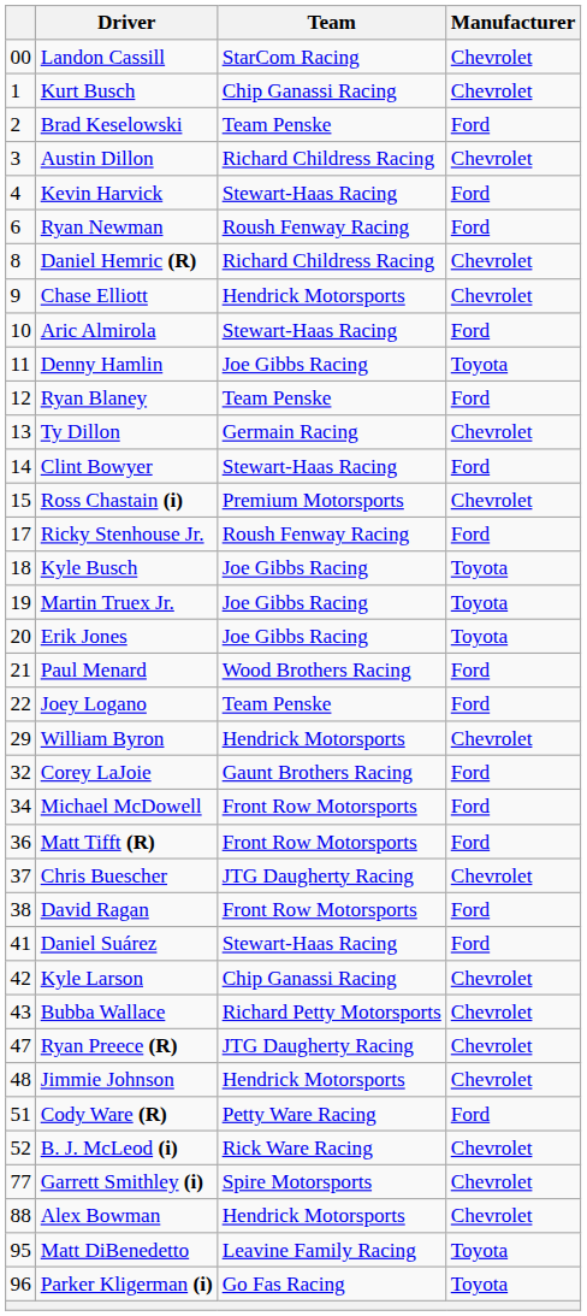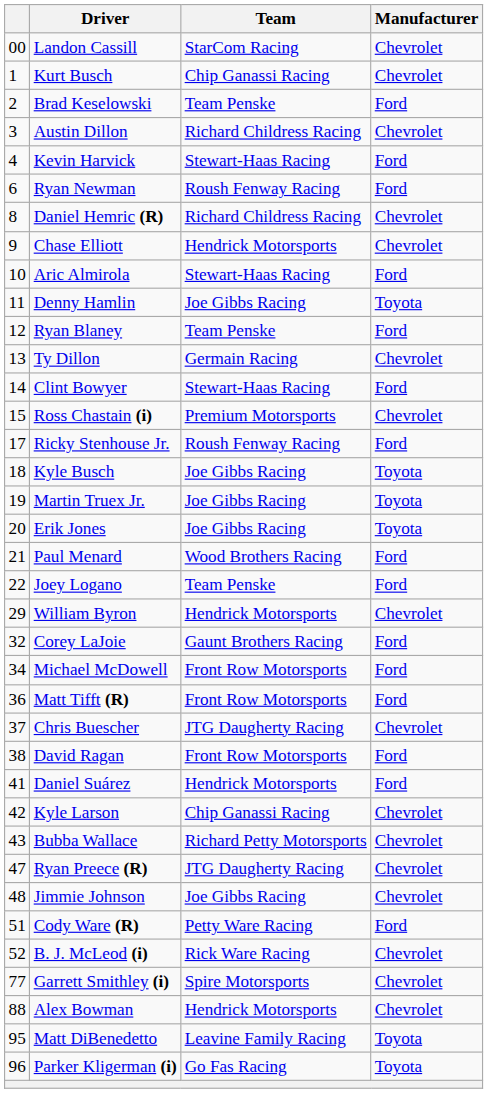 <table class="wikitable" style="font-size:95%">
 <tr>
 <th></th>
 <th>Driver</th>
 <th>Team</th>
 <th>Manufacturer</th>
 </tr>
 <tr>
 <td>00</td>
 <td><a href='#'>Landon Cassill</a></td>
 <td><a href='#'>StarCom Racing</a></td>
 <td><a href='#'>Chevrolet</a></td>
 </tr>
 <tr>
 <td>1</td>
 <td><a href='#'>Kurt Busch</a></td>
 <td><a href='#'>Chip Ganassi Racing</a></td>
 <td><a href='#'>Chevrolet</a></td>
 </tr>
 <tr>
 <td>2</td>
 <td><a href='#'>Brad Keselowski</a></td>
 <td><a href='#'>Team Penske</a></td>
 <td><a href='#'>Ford</a></td>
 </tr>
 <tr>
 <td>3</td>
 <td><a href='#'>Austin Dillon</a></td>
 <td><a href='#'>Richard Childress Racing</a></td>
 <td><a href='#'>Chevrolet</a></td>
 </tr>
 <tr>
 <td>4</td>
 <td><a href='#'>Kevin Harvick</a></td>
 <td><a href='#'>Stewart-Haas Racing</a></td>
 <td><a href='#'>Ford</a></td>
 </tr>
 <tr>
 <td>6</td>
 <td><a href='#'>Ryan Newman</a></td>
 <td><a href='#'>Roush Fenway Racing</a></td>
 <td><a href='#'>Ford</a></td>
 </tr>
 <tr>
 <td>8</td>
 <td><a href='#'>Daniel Hemric</a> <strong>(R)</strong></td>
 <td><a href='#'>Richard Childress Racing</a></td>
 <td><a href='#'>Chevrolet</a></td>
 </tr>
 <tr>
 <td>9</td>
 <td><a href='#'>Chase Elliott</a></td>
 <td><a href='#'>Hendrick Motorsports</a></td>
 <td><a href='#'>Chevrolet</a></td>
 </tr>
 <tr>
 <td>10</td>
 <td><a href='#'>Aric Almirola</a></td>
 <td><a href='#'>Stewart-Haas Racing</a></td>
 <td><a href='#'>Ford</a></td>
 </tr>
 <tr>
 <td>11</td>
 <td><a href='#'>Denny Hamlin</a></td>
 <td><a href='#'>Joe Gibbs Racing</a></td>
 <td><a href='#'>Toyota</a></td>
 </tr>
 <tr>
 <td>12</td>
 <td><a href='#'>Ryan Blaney</a></td>
 <td><a href='#'>Team Penske</a></td>
 <td><a href='#'>Ford</a></td>
 </tr>
 <tr>
 <td>13</td>
 <td><a href='#'>Ty Dillon</a></td>
 <td><a href='#'>Germain Racing</a></td>
 <td><a href='#'>Chevrolet</a></td>
 </tr>
 <tr>
 <td>14</td>
 <td><a href='#'>Clint Bowyer</a></td>
 <td><a href='#'>Stewart-Haas Racing</a></td>
 <td><a href='#'>Ford</a></td>
 </tr>
 <tr>
 <td>15</td>
 <td><a href='#'>Ross Chastain</a> <strong>(i)</strong></td>
 <td><a href='#'>Premium Motorsports</a></td>
 <td><a href='#'>Chevrolet</a></td>
 </tr>
 <tr>
 <td>17</td>
 <td><a href='#'>Ricky Stenhouse Jr.</a></td>
 <td><a href='#'>Roush Fenway Racing</a></td>
 <td><a href='#'>Ford</a></td>
 </tr>
 <tr>
 <td>18</td>
 <td><a href='#'>Kyle Busch</a></td>
 <td><a href='#'>Joe Gibbs Racing</a></td>
 <td><a href='#'>Toyota</a></td>
 </tr>
 <tr>
 <td>19</td>
 <td><a href='#'>Martin Truex Jr.</a></td>
 <td><a href='#'>Joe Gibbs Racing</a></td>
 <td><a href='#'>Toyota</a></td>
 </tr>
 <tr>
 <td>20</td>
 <td><a href='#'>Erik Jones</a></td>
 <td><a href='#'>Joe Gibbs Racing</a></td>
 <td><a href='#'>Toyota</a></td>
 </tr>
 <tr>
 <td>21</td>
 <td><a href='#'>Paul Menard</a></td>
 <td><a href='#'>Wood Brothers Racing</a></td>
 <td><a href='#'>Ford</a></td>
 </tr>
 <tr>
 <td>22</td>
 <td><a href='#'>Joey Logano</a></td>
 <td><a href='#'>Team Penske</a></td>
 <td><a href='#'>Ford</a></td>
 </tr>
 <tr>
 <td>29</td>
 <td><a href='#'>William Byron</a></td>
 <td><a href='#'>Hendrick Motorsports</a></td>
 <td><a href='#'>Chevrolet</a></td>
 </tr>
 <tr>
 <td>32</td>
 <td><a href='#'>Corey LaJoie</a></td>
 <td><a href='#'>Gaunt Brothers Racing</a></td>
 <td><a href='#'>Ford</a></td>
 </tr>
 <tr>
 <td>34</td>
 <td><a href='#'>Michael McDowell</a></td>
 <td><a href='#'>Front Row Motorsports</a></td>
 <td><a href='#'>Ford</a></td>
 </tr>
 <tr>
 <td>36</td>
 <td><a href='#'>Matt Tifft</a> <strong>(R)</strong></td>
 <td><a href='#'>Front Row Motorsports</a></td>
 <td><a href='#'>Ford</a></td>
 </tr>
 <tr>
 <td>37</td>
 <td><a href='#'>Chris Buescher</a></td>
 <td><a href='#'>JTG Daugherty Racing</a></td>
 <td><a href='#'>Chevrolet</a></td>
 </tr>
 <tr>
 <td>38</td>
 <td><a href='#'>David Ragan</a></td>
 <td><a href='#'>Front Row Motorsports</a></td>
 <td><a href='#'>Ford</a></td>
 </tr>
 <tr>
 <td>41</td>
 <td><a href='#'>Daniel Suárez</a></td>
-<td><a href='#'>Stewart-Haas Racing</a></td>
+<td><a href='#'>Hendrick Motorsports</a></td>
 <td><a href='#'>Ford</a></td>
 </tr>
 <tr>
 <td>42</td>
 <td><a href='#'>Kyle Larson</a></td>
 <td><a href='#'>Chip Ganassi Racing</a></td>
 <td><a href='#'>Chevrolet</a></td>
 </tr>
 <tr>
 <td>43</td>
 <td><a href='#'>Bubba Wallace</a></td>
 <td><a href='#'>Richard Petty Motorsports</a></td>
 <td><a href='#'>Chevrolet</a></td>
 </tr>
 <tr>
 <td>47</td>
 <td><a href='#'>Ryan Preece</a> <strong>(R)</strong></td>
 <td><a href='#'>JTG Daugherty Racing</a></td>
 <td><a href='#'>Chevrolet</a></td>
 </tr>
 <tr>
 <td>48</td>
 <td><a href='#'>Jimmie Johnson</a></td>
-<td><a href='#'>Hendrick Motorsports</a></td>
+<td><a href='#'>Joe Gibbs Racing</a></td>
 <td><a href='#'>Chevrolet</a></td>
 </tr>
 <tr>
 <td>51</td>
 <td><a href='#'>Cody Ware</a> <strong>(R)</strong></td>
 <td><a href='#'>Petty Ware Racing</a></td>
 <td><a href='#'>Ford</a></td>
 </tr>
 <tr>
 <td>52</td>
 <td><a href='#'>B. J. McLeod</a> <strong>(i)</strong></td>
 <td><a href='#'>Rick Ware Racing</a></td>
 <td><a href='#'>Chevrolet</a></td>
 </tr>
 <tr>
 <td>77</td>
 <td><a href='#'>Garrett Smithley</a> <strong>(i)</strong></td>
 <td><a href='#'>Spire Motorsports</a></td>
 <td><a href='#'>Chevrolet</a></td>
 </tr>
 <tr>
 <td>88</td>
 <td><a href='#'>Alex Bowman</a></td>
 <td><a href='#'>Hendrick Motorsports</a></td>
 <td><a href='#'>Chevrolet</a></td>
 </tr>
 <tr>
 <td>95</td>
 <td><a href='#'>Matt DiBenedetto</a></td>
 <td><a href='#'>Leavine Family Racing</a></td>
 <td><a href='#'>Toyota</a></td>
 </tr>
 <tr>
 <td>96</td>
 <td><a href='#'>Parker Kligerman</a> <strong>(i)</strong></td>
 <td><a href='#'>Go Fas Racing</a></td>
 <td><a href='#'>Toyota</a></td>
 </tr>
 <tr>
 <th colspan="4"></th>
 </tr>
 </table>
